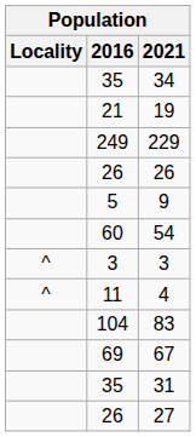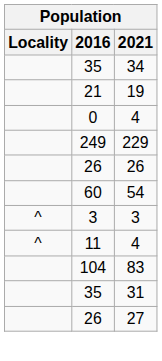 <table class="wikitable" style="text-align:center;">
 <tr>
 <th colspan="3" style="text-align:center;  font-weight:bold">Population</th>
 </tr>
 <tr>
 <th style="text-align:center; background:  font-weight:bold">Locality</th>
 <th style="text-align:center; background:  font-weight:bold"><strong>2016</strong></th>
 <th style="text-align:center; background:  font-weight:bold"><strong>2021</strong></th>
 </tr>
 <tr>
 <td></td>
 <td>35</td>
 <td>34</td>
 </tr>
 <tr>
 <td></td>
 <td>21</td>
 <td>19</td>
 </tr>
 <tr>
 <td></td>
+<td>0</td>
+<td>4</td>
+</tr>
+<tr>
+<td></td>
 <td>249</td>
 <td>229</td>
 </tr>
 <tr>
 <td></td>
 <td>26</td>
 <td>26</td>
-</tr>
-<tr>
-<td></td>
-<td>5</td>
-<td>9</td>
 </tr>
 <tr>
 <td></td>
 <td>60</td>
 <td>54</td>
 </tr>
 <tr>
 <td>^</td>
 <td>3</td>
 <td>3</td>
 </tr>
 <tr>
 <td>^</td>
 <td>11</td>
 <td>4</td>
 </tr>
 <tr>
 <td></td>
 <td>104</td>
 <td>83</td>
 </tr>
 <tr>
 <td></td>
-<td>69</td>
-<td>67</td>
-</tr>
-<tr>
-<td></td>
 <td>35</td>
 <td>31</td>
 </tr>
 <tr>
 <td></td>
 <td>26</td>
 <td>27</td>
 </tr>
 </table>
